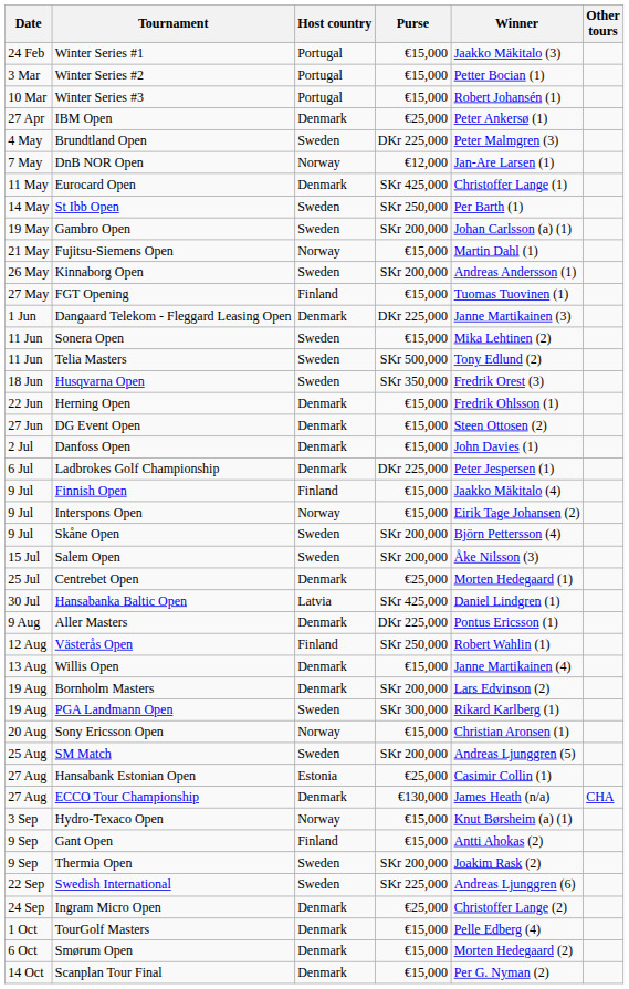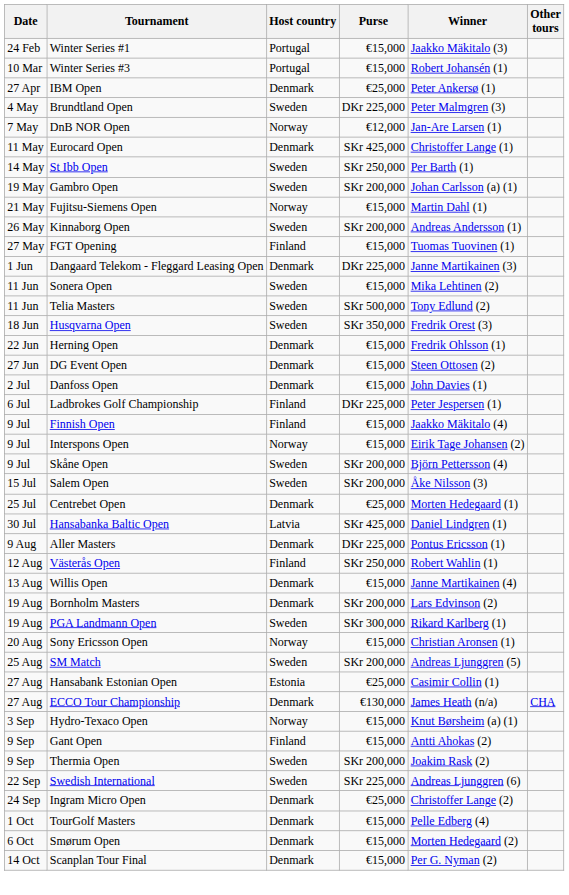 <table class="wikitable" style="font-size:95%;">
 <tr>
 <th>Date</th>
 <th>Tournament</th>
 <th>Host country</th>
 <th>Purse</th>
 <th>Winner</th>
 <th>Other<br>tours</th>
 </tr>
 <tr>
 <td>24 Feb</td>
 <td>Winter Series #1</td>
 <td>Portugal</td>
 <td align=right>€15,000</td>
 <td> <a href='#'>Jaakko Mäkitalo</a> (3)</td>
-<td></td>
-</tr>
-<tr>
-<td>3 Mar</td>
-<td>Winter Series #2</td>
-<td>Portugal</td>
-<td align=right>€15,000</td>
-<td> <a href='#'>Petter Bocian</a> (1)</td>
 <td></td>
 </tr>
 <tr>
 <td>10 Mar</td>
 <td>Winter Series #3</td>
 <td>Portugal</td>
 <td align=right>€15,000</td>
 <td> <a href='#'>Robert Johansén</a> (1)</td>
 <td></td>
 </tr>
 <tr>
 <td>27 Apr</td>
 <td>IBM Open</td>
 <td>Denmark</td>
 <td align=right>€25,000</td>
 <td> <a href='#'>Peter Ankersø</a> (1)</td>
 <td></td>
 </tr>
 <tr>
 <td>4 May</td>
 <td>Brundtland Open</td>
 <td>Sweden</td>
 <td align=right>DKr 225,000</td>
 <td> <a href='#'>Peter Malmgren</a> (3)</td>
 <td></td>
 </tr>
 <tr>
 <td>7 May</td>
 <td>DnB NOR Open</td>
 <td>Norway</td>
 <td align=right>€12,000</td>
 <td> <a href='#'>Jan-Are Larsen</a> (1)</td>
 <td></td>
 </tr>
 <tr>
 <td>11 May</td>
 <td>Eurocard Open</td>
 <td>Denmark</td>
 <td align=right>SKr 425,000</td>
 <td> <a href='#'>Christoffer Lange</a> (1)</td>
 <td></td>
 </tr>
 <tr>
 <td>14 May</td>
 <td><a href='#'>St Ibb Open</a></td>
 <td>Sweden</td>
 <td align=right>SKr 250,000</td>
 <td> <a href='#'>Per Barth</a> (1)</td>
 <td></td>
 </tr>
 <tr>
 <td>19 May</td>
 <td>Gambro Open</td>
 <td>Sweden</td>
 <td align=right>SKr 200,000</td>
 <td> <a href='#'>Johan Carlsson</a> (a) (1)</td>
 <td></td>
 </tr>
 <tr>
 <td>21 May</td>
 <td>Fujitsu-Siemens Open</td>
 <td>Norway</td>
 <td align=right>€15,000</td>
 <td> <a href='#'>Martin Dahl</a> (1)</td>
 <td></td>
 </tr>
 <tr>
 <td>26 May</td>
 <td>Kinnaborg Open</td>
 <td>Sweden</td>
 <td align=right>SKr 200,000</td>
 <td> <a href='#'>Andreas Andersson</a> (1)</td>
 <td></td>
 </tr>
 <tr>
 <td>27 May</td>
 <td>FGT Opening</td>
 <td>Finland</td>
 <td align=right>€15,000</td>
 <td> <a href='#'>Tuomas Tuovinen</a> (1)</td>
 <td></td>
 </tr>
 <tr>
 <td>1 Jun</td>
 <td>Dangaard Telekom - Fleggard Leasing Open</td>
 <td>Denmark</td>
 <td align=right>DKr 225,000</td>
 <td> <a href='#'>Janne Martikainen</a> (3)</td>
 <td></td>
 </tr>
 <tr>
 <td>11 Jun</td>
 <td>Sonera Open</td>
 <td>Sweden</td>
 <td align=right>€15,000</td>
 <td> <a href='#'>Mika Lehtinen</a> (2)</td>
 <td></td>
 </tr>
 <tr>
 <td>11 Jun</td>
 <td>Telia Masters</td>
 <td>Sweden</td>
 <td align=right>SKr 500,000</td>
 <td> <a href='#'>Tony Edlund</a> (2)</td>
 <td></td>
 </tr>
 <tr>
 <td>18 Jun</td>
 <td><a href='#'>Husqvarna Open</a></td>
 <td>Sweden</td>
 <td align=right>SKr 350,000</td>
 <td> <a href='#'>Fredrik Orest</a> (3)</td>
 <td></td>
 </tr>
 <tr>
 <td>22 Jun</td>
 <td>Herning Open</td>
 <td>Denmark</td>
 <td align=right>€15,000</td>
 <td> <a href='#'>Fredrik Ohlsson</a> (1)</td>
 <td></td>
 </tr>
 <tr>
 <td>27 Jun</td>
 <td>DG Event Open</td>
 <td>Denmark</td>
 <td align=right>€15,000</td>
 <td> <a href='#'>Steen Ottosen</a> (2)</td>
 <td></td>
 </tr>
 <tr>
 <td>2 Jul</td>
 <td>Danfoss Open</td>
 <td>Denmark</td>
 <td align=right>€15,000</td>
 <td> <a href='#'>John Davies</a> (1)</td>
 <td></td>
 </tr>
 <tr>
 <td>6 Jul</td>
 <td>Ladbrokes Golf Championship</td>
-<td>Denmark</td>
+<td>Finland</td>
 <td align=right>DKr 225,000</td>
 <td> <a href='#'>Peter Jespersen</a> (1)</td>
 <td></td>
 </tr>
 <tr>
 <td>9 Jul</td>
 <td><a href='#'>Finnish Open</a></td>
 <td>Finland</td>
 <td align=right>€15,000</td>
 <td> <a href='#'>Jaakko Mäkitalo</a> (4)</td>
 <td></td>
 </tr>
 <tr>
 <td>9 Jul</td>
 <td>Interspons Open</td>
 <td>Norway</td>
 <td align=right>€15,000</td>
 <td> <a href='#'>Eirik Tage Johansen</a> (2)</td>
 <td></td>
 </tr>
 <tr>
 <td>9 Jul</td>
 <td>Skåne Open</td>
 <td>Sweden</td>
 <td align=right>SKr 200,000</td>
 <td> <a href='#'>Björn Pettersson</a> (4)</td>
 <td></td>
 </tr>
 <tr>
 <td>15 Jul</td>
 <td>Salem Open</td>
 <td>Sweden</td>
 <td align=right>SKr 200,000</td>
 <td> <a href='#'>Åke Nilsson</a> (3)</td>
 <td></td>
 </tr>
 <tr>
 <td>25 Jul</td>
 <td>Centrebet Open</td>
 <td>Denmark</td>
 <td align=right>€25,000</td>
 <td> <a href='#'>Morten Hedegaard</a> (1)</td>
 <td></td>
 </tr>
 <tr>
 <td>30 Jul</td>
 <td><a href='#'>Hansabanka Baltic Open</a></td>
 <td>Latvia</td>
 <td align=right>SKr 425,000</td>
 <td> <a href='#'>Daniel Lindgren</a> (1)</td>
 <td></td>
 </tr>
 <tr>
 <td>9 Aug</td>
 <td>Aller Masters</td>
 <td>Denmark</td>
 <td align=right>DKr 225,000</td>
 <td> <a href='#'>Pontus Ericsson</a> (1)</td>
 <td></td>
 </tr>
 <tr>
 <td>12 Aug</td>
 <td><a href='#'>Västerås Open</a></td>
 <td>Finland</td>
 <td align=right>SKr 250,000</td>
 <td> <a href='#'>Robert Wahlin</a> (1)</td>
 <td></td>
 </tr>
 <tr>
 <td>13 Aug</td>
 <td>Willis Open</td>
 <td>Denmark</td>
 <td align=right>€15,000</td>
 <td> <a href='#'>Janne Martikainen</a> (4)</td>
 <td></td>
 </tr>
 <tr>
 <td>19 Aug</td>
 <td>Bornholm Masters</td>
 <td>Denmark</td>
 <td align=right>SKr 200,000</td>
 <td> <a href='#'>Lars Edvinson</a> (2)</td>
 <td></td>
 </tr>
 <tr>
 <td>19 Aug</td>
 <td><a href='#'>PGA Landmann Open</a></td>
 <td>Sweden</td>
 <td align=right>SKr 300,000</td>
 <td> <a href='#'>Rikard Karlberg</a> (1)</td>
 <td></td>
 </tr>
 <tr>
 <td>20 Aug</td>
 <td>Sony Ericsson Open</td>
 <td>Norway</td>
 <td align=right>€15,000</td>
 <td> <a href='#'>Christian Aronsen</a> (1)</td>
 <td></td>
 </tr>
 <tr>
 <td>25 Aug</td>
 <td><a href='#'>SM Match</a></td>
 <td>Sweden</td>
 <td align=right>SKr 200,000</td>
 <td> <a href='#'>Andreas Ljunggren</a> (5)</td>
 <td></td>
 </tr>
 <tr>
 <td>27 Aug</td>
 <td>Hansabank Estonian Open</td>
 <td>Estonia</td>
 <td align=right>€25,000</td>
 <td> <a href='#'>Casimir Collin</a> (1)</td>
 <td></td>
 </tr>
 <tr>
 <td>27 Aug</td>
 <td><a href='#'>ECCO Tour Championship</a></td>
 <td>Denmark</td>
 <td align=right>€130,000</td>
 <td> <a href='#'>James Heath</a> (n/a)</td>
 <td><a href='#'>CHA</a></td>
 </tr>
 <tr>
 <td>3 Sep</td>
 <td>Hydro-Texaco Open</td>
 <td>Norway</td>
 <td align=right>€15,000</td>
 <td> <a href='#'>Knut Børsheim</a> (a) (1)</td>
 <td></td>
 </tr>
 <tr>
 <td>9 Sep</td>
 <td>Gant Open</td>
 <td>Finland</td>
 <td align=right>€15,000</td>
 <td> <a href='#'>Antti Ahokas</a> (2)</td>
 <td></td>
 </tr>
 <tr>
 <td>9 Sep</td>
 <td>Thermia Open</td>
 <td>Sweden</td>
 <td align=right>SKr 200,000</td>
 <td> <a href='#'>Joakim Rask</a> (2)</td>
 <td></td>
 </tr>
 <tr>
 <td>22 Sep</td>
 <td><a href='#'>Swedish International</a></td>
 <td>Sweden</td>
 <td align=right>SKr 225,000</td>
 <td> <a href='#'>Andreas Ljunggren</a> (6)</td>
 <td></td>
 </tr>
 <tr>
 <td>24 Sep</td>
 <td>Ingram Micro Open</td>
 <td>Denmark</td>
 <td align=right>€25,000</td>
 <td> <a href='#'>Christoffer Lange</a> (2)</td>
 <td></td>
 </tr>
 <tr>
 <td>1 Oct</td>
 <td>TourGolf Masters</td>
 <td>Denmark</td>
 <td align=right>€15,000</td>
 <td> <a href='#'>Pelle Edberg</a> (4)</td>
 <td></td>
 </tr>
 <tr>
 <td>6 Oct</td>
 <td>Smørum Open</td>
 <td>Denmark</td>
 <td align=right>€15,000</td>
 <td> <a href='#'>Morten Hedegaard</a> (2)</td>
 <td></td>
 </tr>
 <tr>
 <td>14 Oct</td>
 <td>Scanplan Tour Final</td>
 <td>Denmark</td>
 <td align=right>€15,000</td>
 <td> <a href='#'>Per G. Nyman</a> (2)</td>
 <td></td>
 </tr>
 </table>
